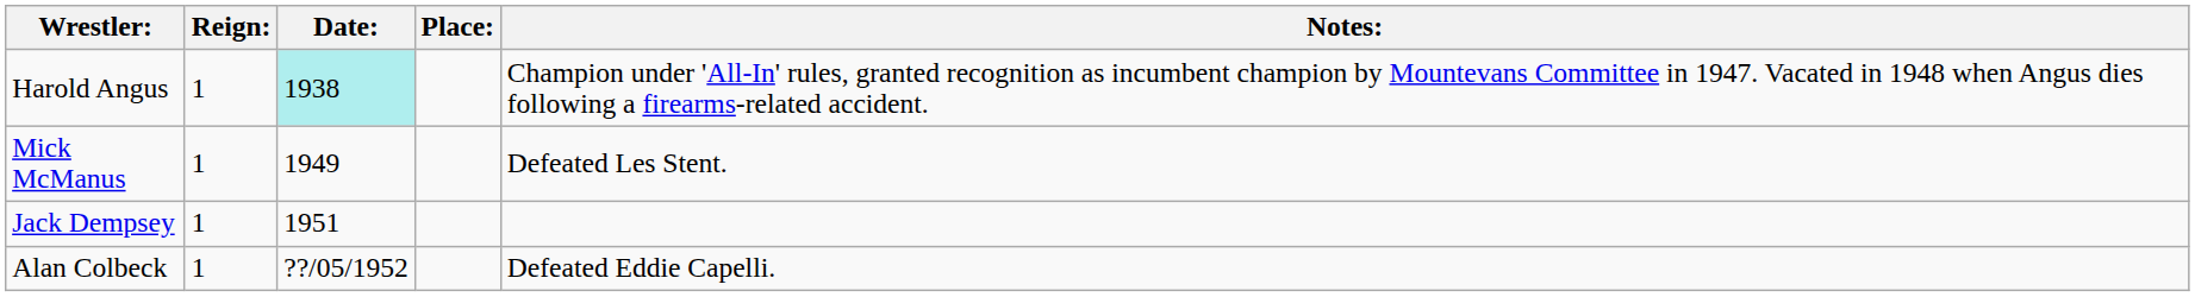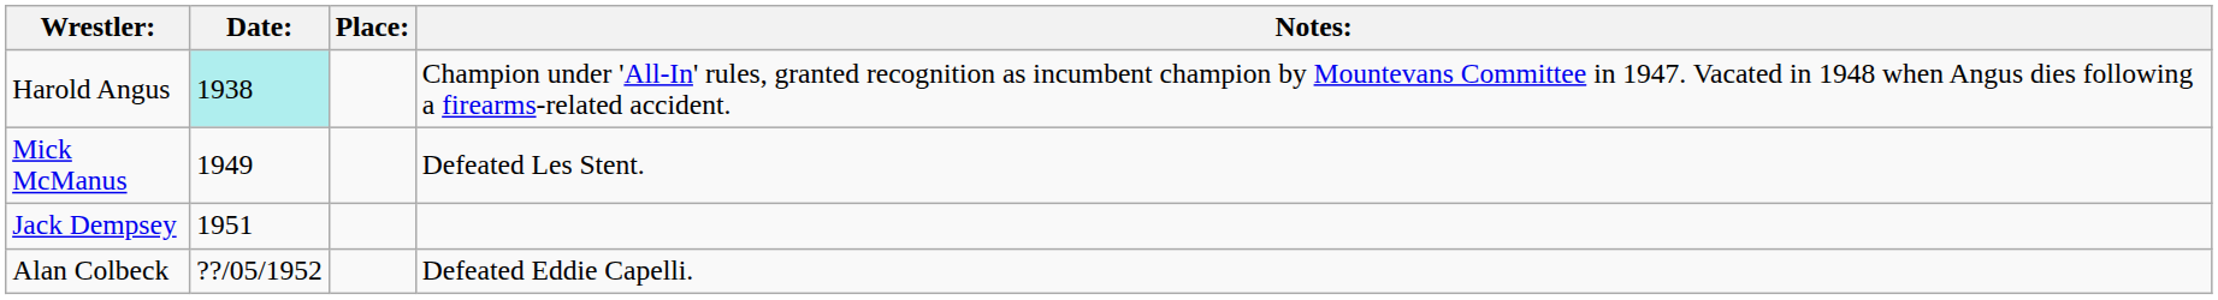 <table class="wikitable">
 <tr>
 <th><strong>Wrestler:</strong></th>
-<th><strong>Reign:</strong></th>
 <th><strong>Date:</strong></th>
 <th><strong>Place:</strong></th>
 <th><strong>Notes:</strong></th>
 </tr>
 <tr>
 <td>Harold Angus</td>
-<td>1</td>
 <td style="background: paleturquoise;">1938</td>
 <td></td>
 <td>Champion under '<a href='#'>All-In</a>' rules, granted recognition as incumbent champion by <a href='#'>Mountevans Committee</a> in 1947. Vacated in 1948 when Angus dies following a <a href='#'>firearms</a>-related accident.</td>
 </tr>
 <tr>
 <td><a href='#'>Mick McManus</a></td>
-<td>1</td>
 <td>1949</td>
 <td></td>
 <td>Defeated Les Stent.</td>
 </tr>
 <tr>
 <td><a href='#'>Jack Dempsey</a></td>
-<td>1</td>
 <td>1951</td>
 <td></td>
 <td></td>
 </tr>
 <tr>
 <td>Alan Colbeck</td>
-<td>1</td>
 <td>??/05/1952</td>
 <td></td>
 <td>Defeated Eddie Capelli.</td>
 </tr>
 </table>
